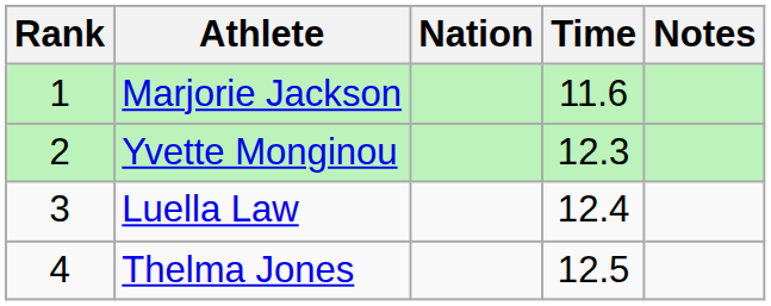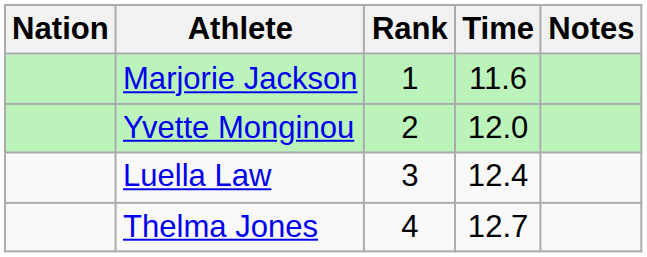 <table class="wikitable sortable" style="text-align:center">
 <tr>
+<th>Nation</th>
+<th>Athlete</th>
 <th>Rank</th>
-<th>Athlete</th>
-<th>Nation</th>
 <th>Time</th>
 <th>Notes</th>
 </tr>
 <tr bgcolor=bbf3bb>
+<td align="left"></td>
+<td align="left"><a href='#'>Marjorie Jackson</a></td>
 <td>1</td>
-<td align="left"><a href='#'>Marjorie Jackson</a></td>
-<td align="left"></td>
 <td>11.6</td>
 <td></td>
 </tr>
 <tr bgcolor=bbf3bb>
+<td align="left"></td>
+<td align="left"><a href='#'>Yvette Monginou</a></td>
 <td>2</td>
-<td align="left"><a href='#'>Yvette Monginou</a></td>
-<td align="left"></td>
-<td>12.3</td>
+<td>12.0</td>
 <td></td>
 </tr>
 <tr>
+<td align="left"></td>
+<td align="left"><a href='#'>Luella Law</a></td>
 <td>3</td>
-<td align="left"><a href='#'>Luella Law</a></td>
-<td align="left"></td>
 <td>12.4</td>
 <td></td>
 </tr>
 <tr>
+<td align="left"></td>
+<td align="left"><a href='#'>Thelma Jones</a></td>
 <td>4</td>
-<td align="left"><a href='#'>Thelma Jones</a></td>
-<td align="left"></td>
-<td>12.5</td>
+<td>12.7</td>
 <td></td>
 </tr>
 </table>
